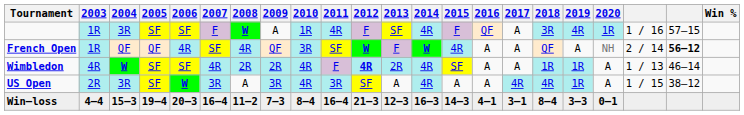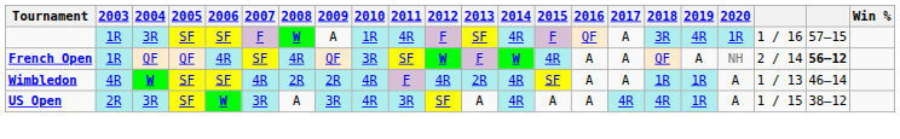 <table class=wikitable style=text-align:center;font-size:96%>
 <tr>
 <th>Tournament</th>
 <th><a href='#'>2003</a></th>
 <th><a href='#'>2004</a></th>
 <th><a href='#'>2005</a></th>
 <th><a href='#'>2006</a></th>
 <th><a href='#'>2007</a></th>
 <th><a href='#'>2008</a></th>
 <th><a href='#'>2009</a></th>
 <th><a href='#'>2010</a></th>
 <th><a href='#'>2011</a></th>
 <th><a href='#'>2012</a></th>
 <th><a href='#'>2013</a></th>
 <th><a href='#'>2014</a></th>
 <th><a href='#'>2015</a></th>
 <th><a href='#'>2016</a></th>
 <th><a href='#'>2017</a></th>
 <th><a href='#'>2018</a></th>
 <th><a href='#'>2019</a></th>
 <th><a href='#'>2020</a></th>
 <th></th>
 <th></th>
 <th>Win %</th>
 </tr>
 <tr>
 <td align=left><strong></strong></td>
 <td style="background:#afeeee"><a href='#'>1R</a></td>
 <td style="background:#afeeee"><a href='#'>3R</a></td>
 <td style="background:yellow"><a href='#'>SF</a></td>
 <td style="background:yellow"><a href='#'>SF</a></td>
 <td style="background:thistle"><a href='#'>F</a></td>
 <td style="background:lime"><strong><a href='#'>W</a></strong></td>
 <td>A</td>
 <td style="background:#afeeee"><a href='#'>1R</a></td>
 <td style="background:#afeeee"><a href='#'>4R</a></td>
 <td style="background:thistle"><a href='#'>F</a></td>
 <td style="background:yellow"><a href='#'>SF</a></td>
 <td style="background:#afeeee"><a href='#'>4R</a></td>
 <td style="background:thistle"><a href='#'>F</a></td>
 <td style="background:#ffebcd"><a href='#'>QF</a></td>
 <td>A</td>
 <td style="background:#afeeee"><a href='#'>3R</a></td>
 <td style="background:#afeeee"><a href='#'>4R</a></td>
 <td style="background:#afeeee"><a href='#'>1R</a></td>
 <td>1 / 16</td>
 <td>57–15</td>
 <td></td>
 </tr>
 <tr>
 <td align=left><strong><a href='#'>French Open</a></strong></td>
 <td style="background:#afeeee"><a href='#'>1R</a></td>
 <td style="background:#ffebcd"><a href='#'>QF</a></td>
 <td style="background:#ffebcd"><a href='#'>QF</a></td>
 <td style="background:#afeeee"><a href='#'>4R</a></td>
 <td style="background:yellow"><a href='#'>SF</a></td>
 <td style="background:#afeeee"><a href='#'>4R</a></td>
 <td style="background:#ffebcd"><a href='#'>QF</a></td>
 <td style="background:#afeeee"><a href='#'>3R</a></td>
 <td style="background:yellow"><a href='#'>SF</a></td>
 <td style="background:lime"><strong><a href='#'>W</a></strong></td>
 <td style="background:thistle"><a href='#'>F</a></td>
 <td style="background:lime"><strong><a href='#'>W</a></strong></td>
 <td style="background:#afeeee"><a href='#'>4R</a></td>
 <td>A</td>
 <td>A</td>
 <td style="background:#ffebcd"><a href='#'>QF</a></td>
 <td>A</td>
 <td style="color:#767676;">NH</td>
 <td>2 / 14</td>
 <td><strong>56–12</strong></td>
 <td></td>
 </tr>
 <tr>
 <td align=left><strong><a href='#'>Wimbledon</a></strong></td>
 <td style="background:#afeeee"><a href='#'>4R</a></td>
 <td style="background:lime"><strong><a href='#'>W</a></strong></td>
 <td style="background:yellow"><a href='#'>SF</a></td>
 <td style="background:yellow"><a href='#'>SF</a></td>
 <td style="background:#afeeee"><a href='#'>4R</a></td>
 <td style="background:#afeeee"><a href='#'>2R</a></td>
 <td style="background:#afeeee"><a href='#'>2R</a></td>
 <td style="background:#afeeee"><a href='#'>4R</a></td>
 <td style="background:thistle"><a href='#'>F</a></td>
-<td style="background:#afeeee"><strong><a href='#'>4R</a></strong></td>
+<td style="background:#afeeee"><a href='#'>4R</a></td>
 <td style="background:#afeeee"><a href='#'>2R</a></td>
 <td style="background:#afeeee"><a href='#'>4R</a></td>
 <td style="background:yellow"><a href='#'>SF</a></td>
 <td>A</td>
 <td>A</td>
 <td style="background:#afeeee"><a href='#'>1R</a></td>
 <td style="background:#afeeee"><a href='#'>1R</a></td>
 <td>A</td>
 <td>1 / 13</td>
 <td>46–14</td>
 <td></td>
 </tr>
 <tr>
 <td align=left><strong><a href='#'>US Open</a></strong></td>
 <td style="background:#afeeee"><a href='#'>2R</a></td>
 <td style="background:#afeeee"><a href='#'>3R</a></td>
 <td style="background:yellow"><a href='#'>SF</a></td>
 <td style="background:lime"><strong><a href='#'>W</a></strong></td>
 <td style="background:#afeeee"><a href='#'>3R</a></td>
 <td>A</td>
 <td style="background:#afeeee"><a href='#'>3R</a></td>
 <td style="background:#afeeee"><a href='#'>4R</a></td>
 <td style="background:#afeeee"><a href='#'>3R</a></td>
 <td style="background:yellow"><a href='#'>SF</a></td>
 <td>A</td>
 <td style="background:#afeeee"><a href='#'>4R</a></td>
 <td>A</td>
 <td>A</td>
 <td style="background:#afeeee"><a href='#'>4R</a></td>
 <td style="background:#afeeee"><a href='#'>4R</a></td>
 <td style="background:#afeeee"><a href='#'>1R</a></td>
 <td>A</td>
 <td>1 / 15</td>
 <td>38–12</td>
 <td></td>
 </tr>
-<tr style="font-weight:bold; background:#efefef">
-<td style=text-align:left>Win–loss</td>
-<td>4–4</td>
-<td>15–3</td>
-<td>19–4</td>
-<td>20–3</td>
-<td>16–4</td>
-<td>11–2</td>
-<td>7–3</td>
-<td>8–4</td>
-<td>16–4</td>
-<td>21–3</td>
-<td>12–3</td>
-<td>16–3</td>
-<td>14–3</td>
-<td>4–1</td>
-<td>3–1</td>
-<td>8–4</td>
-<td>3–3</td>
-<td>0–1</td>
-<td></td>
-<td></td>
-<td></td>
-</tr>
 </table>
